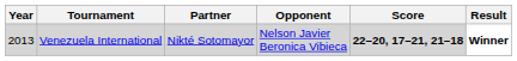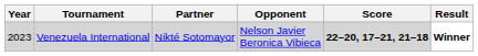 <table class="sortable wikitable" style="font-size: 90%;">
 <tr>
 <th>Year</th>
 <th>Tournament</th>
 <th>Partner</th>
 <th>Opponent</th>
 <th>Score</th>
 <th>Result</th>
 </tr>
 <tr style="background:#D5D5D5">
-<td align="center">2013</td>
+<td align="center">2023</td>
 <td align="left"><a href='#'>Venezuela International</a></td>
 <td align="left"> <a href='#'>Nikté Sotomayor</a></td>
 <td align="left"> <a href='#'>Nelson Javier</a> <br>  <a href='#'>Beronica Vibieca</a></td>
 <td align="left"><strong>22–20, 17–21, 21–18</strong></td>
 <td style="text-align:left; background:white"> <strong>Winner</strong></td>
 </tr>
 </table>
